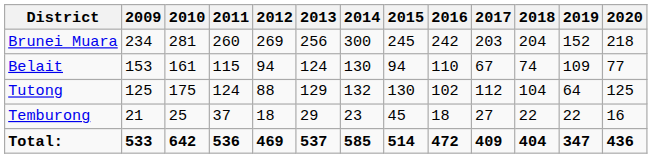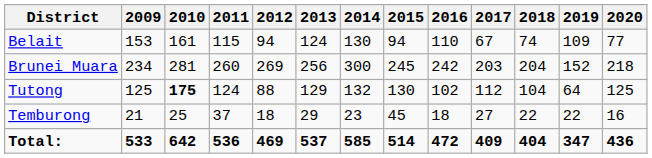 <table class="wikitable">
 <tr>
 <th>District</th>
 <th>2009</th>
 <th>2010</th>
 <th>2011</th>
 <th>2012</th>
 <th>2013</th>
 <th>2014</th>
 <th>2015</th>
 <th>2016</th>
 <th>2017</th>
 <th>2018</th>
 <th>2019</th>
 <th>2020</th>
 </tr>
 <tr>
+<td><a href='#'>Belait</a></td>
+<td>153</td>
+<td>161</td>
+<td>115</td>
+<td>94</td>
+<td>124</td>
+<td>130</td>
+<td>94</td>
+<td>110</td>
+<td>67</td>
+<td>74</td>
+<td>109</td>
+<td>77</td>
+</tr>
+<tr>
 <td><a href='#'>Brunei Muara</a></td>
 <td>234</td>
 <td>281</td>
 <td>260</td>
 <td>269</td>
 <td>256</td>
 <td>300</td>
 <td>245</td>
 <td>242</td>
 <td>203</td>
 <td>204</td>
 <td>152</td>
 <td>218</td>
 </tr>
 <tr>
-<td><a href='#'>Belait</a></td>
-<td>153</td>
-<td>161</td>
-<td>115</td>
-<td>94</td>
-<td>124</td>
-<td>130</td>
-<td>94</td>
-<td>110</td>
-<td>67</td>
-<td>74</td>
-<td>109</td>
-<td>77</td>
-</tr>
-<tr>
 <td><a href='#'>Tutong</a></td>
 <td>125</td>
-<td>175</td>
+<td><strong>175</strong></td>
 <td>124</td>
 <td>88</td>
 <td>129</td>
 <td>132</td>
 <td>130</td>
 <td>102</td>
 <td>112</td>
 <td>104</td>
 <td>64</td>
 <td>125</td>
 </tr>
 <tr>
 <td><a href='#'>Temburong</a></td>
 <td>21</td>
 <td>25</td>
 <td>37</td>
 <td>18</td>
 <td>29</td>
 <td>23</td>
 <td>45</td>
 <td>18</td>
 <td>27</td>
 <td>22</td>
 <td>22</td>
 <td>16</td>
 </tr>
 <tr>
 <td><strong>Total:</strong></td>
 <td><strong>533</strong></td>
 <td><strong>642</strong></td>
 <td><strong>536</strong></td>
 <td><strong>469</strong></td>
 <td><strong>537</strong></td>
 <td><strong>585</strong></td>
 <td><strong>514</strong></td>
 <td><strong>472</strong></td>
 <td><strong>409</strong></td>
 <td><strong>404</strong></td>
 <td><strong>347</strong></td>
 <td><strong>436</strong></td>
 </tr>
 </table>
